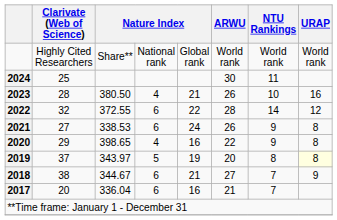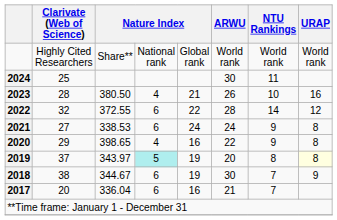 <table class="wikitable" style="width: 400px; font-size:85%; text-align:center; float:right; clear:right; margin-left:1em;">
 <tr>
 <th></th>
 <th><a href='#'>Clarivate</a><br> (<a href='#'>Web of Science</a>)</th>
 <th colspan=3><a href='#'>Nature Index</a></th>
 <th><a href='#'>ARWU</a></th>
 <th><a href='#'>NTU Rankings</a></th>
 <th><a href='#'>URAP</a></th>
 </tr>
 <tr>
 <td></td>
 <td>Highly Cited<br>Researchers</td>
 <td>Share**</td>
 <td>National<br>rank</td>
 <td>Global<br>rank</td>
 <td>World rank</td>
 <td>World rank</td>
 <td>World rank</td>
 </tr>
 <tr>
 <th>2024</th>
 <td>25</td>
 <td></td>
 <td></td>
 <td></td>
 <td>30</td>
 <td>11</td>
 <td></td>
 </tr>
 <tr>
 <th>2023</th>
 <td>28</td>
 <td>380.50</td>
 <td>4</td>
 <td>21</td>
 <td>26</td>
 <td>10</td>
 <td>16</td>
 </tr>
 <tr>
 <th>2022</th>
 <td>32</td>
 <td>372.55</td>
 <td>6</td>
 <td>22</td>
 <td>28</td>
 <td>14</td>
 <td>12</td>
 </tr>
 <tr>
 <th>2021</th>
 <td>27</td>
 <td>338.53</td>
 <td>6</td>
 <td>24</td>
-<td>26</td>
+<td>24</td>
 <td>9</td>
 <td>8</td>
 </tr>
 <tr>
 <th>2020</th>
 <td>29</td>
 <td>398.65</td>
 <td>4</td>
 <td>16</td>
 <td>22</td>
 <td>9</td>
 <td>8</td>
 </tr>
 <tr>
 <th>2019</th>
 <td>37</td>
 <td>343.97</td>
-<td>5</td>
+<td style="background: paleturquoise;">5</td>
 <td>19</td>
 <td>20</td>
 <td>8</td>
 <td style="background: lightyellow;">8</td>
 </tr>
 <tr>
 <th>2018</th>
 <td>38</td>
 <td>344.67</td>
 <td>6</td>
-<td>21</td>
-<td>27</td>
+<td>19</td>
+<td>30</td>
 <td>7</td>
 <td>9</td>
 </tr>
 <tr>
 <th>2017</th>
 <td>20</td>
 <td>336.04</td>
 <td>6</td>
 <td>16</td>
 <td>21</td>
 <td>7</td>
 <td></td>
 </tr>
 <tr>
 <td colspan=8 style="text-align: left">**Time frame: January 1 - December 31</td>
 </tr>
 <tr>
 </tr>
 </table>
